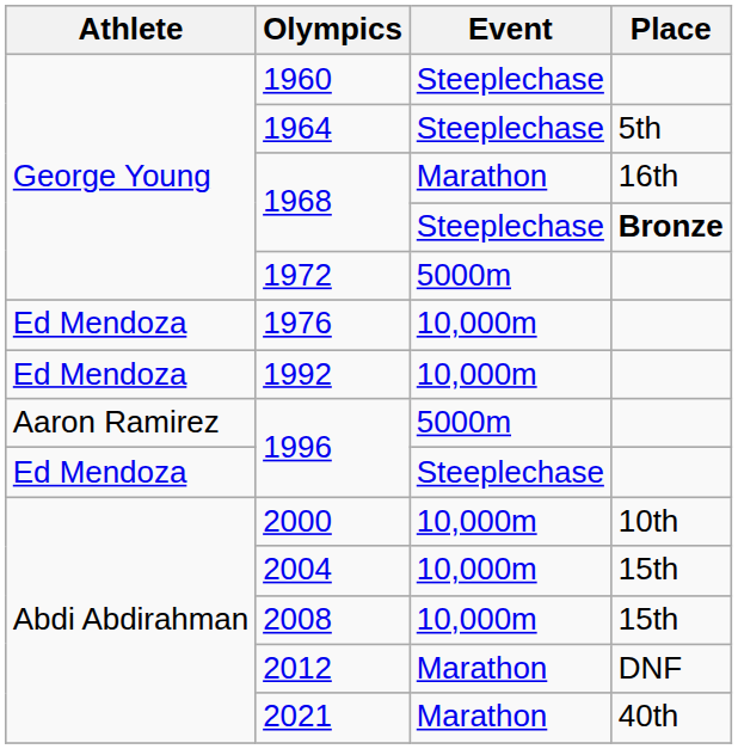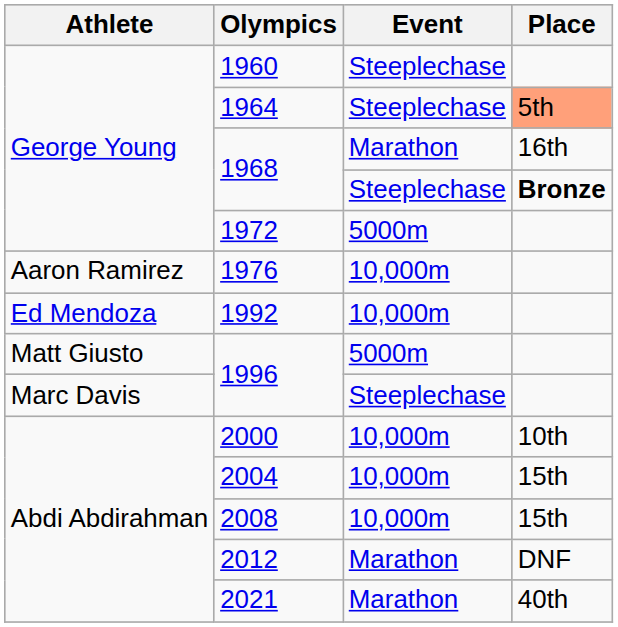 <table class="wikitable">
 <tr>
 <th>Athlete</th>
 <th>Olympics</th>
 <th>Event</th>
 <th>Place</th>
 </tr>
 <tr>
 <td rowspan="5"><a href='#'>George Young</a> <small></small></td>
 <td><a href='#'>1960</a></td>
 <td><a href='#'>Steeplechase</a></td>
 <td></td>
 </tr>
 <tr>
 <td><a href='#'>1964</a></td>
 <td><a href='#'>Steeplechase</a></td>
-<td>5th</td>
+<td style="background: lightsalmon;">5th</td>
 </tr>
 <tr>
 <td rowspan="2"><a href='#'>1968</a></td>
 <td><a href='#'>Marathon</a></td>
 <td>16th</td>
 </tr>
 <tr>
 <td><a href='#'>Steeplechase</a></td>
 <td><strong> Bronze</strong></td>
 </tr>
 <tr>
 <td><a href='#'>1972</a></td>
 <td><a href='#'>5000m</a></td>
 <td></td>
 </tr>
 <tr>
-<td><a href='#'>Ed Mendoza</a> <small></small></td>
+<td>Aaron Ramirez <small></small></td>
 <td><a href='#'>1976</a></td>
 <td><a href='#'>10,000m</a></td>
 <td></td>
 </tr>
 <tr>
 <td><a href='#'>Ed Mendoza</a> <small></small></td>
 <td><a href='#'>1992</a></td>
 <td><a href='#'>10,000m</a></td>
 <td></td>
 </tr>
 <tr>
-<td>Aaron Ramirez <small></small></td>
+<td>Matt Giusto <small></small></td>
 <td rowspan="2"><a href='#'>1996</a></td>
 <td><a href='#'>5000m</a></td>
 <td></td>
 </tr>
 <tr>
-<td><a href='#'>Ed Mendoza</a> <small></small></td>
+<td>Marc Davis <small></small></td>
 <td><a href='#'>Steeplechase</a></td>
 <td></td>
 </tr>
 <tr>
 <td rowspan="5">Abdi Abdirahman <small></small></td>
 <td><a href='#'>2000</a></td>
 <td><a href='#'>10,000m</a></td>
 <td>10th</td>
 </tr>
 <tr>
 <td><a href='#'>2004</a></td>
 <td><a href='#'>10,000m</a></td>
 <td>15th</td>
 </tr>
 <tr>
 <td><a href='#'>2008</a></td>
 <td><a href='#'>10,000m</a></td>
 <td>15th</td>
 </tr>
 <tr>
 <td><a href='#'>2012</a></td>
 <td><a href='#'>Marathon</a></td>
 <td>DNF</td>
 </tr>
 <tr>
 <td><a href='#'>2021</a></td>
 <td><a href='#'>Marathon</a></td>
 <td>40th</td>
 </tr>
 </table>
